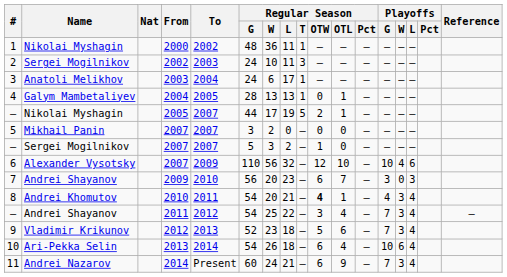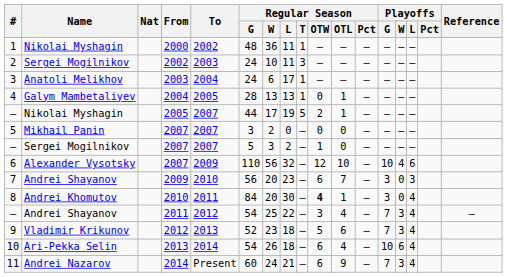 <table class="wikitable" style="text-align: center">
 <tr>
 <th rowspan="2">#</th>
 <th rowspan="2">Name</th>
 <th rowspan="2">Nat</th>
 <th rowspan="2">From</th>
 <th rowspan="2">To</th>
 <th colspan="7">Regular Season</th>
 <th colspan="4">Playoffs</th>
 <th rowspan="2">Reference</th>
 </tr>
 <tr>
 <th>G</th>
 <th>W</th>
 <th>L</th>
 <th>T</th>
 <th>OTW</th>
 <th>OTL</th>
 <th>Pct</th>
 <th>G</th>
 <th>W</th>
 <th>L</th>
 <th>Pct</th>
 </tr>
 <tr>
 <td align=center>1</td>
 <td align=left><a href='#'>Nikolai Myshagin</a></td>
 <td></td>
 <td align=left><a href='#'>2000</a></td>
 <td align=left><a href='#'>2002</a></td>
 <td>48</td>
 <td>36</td>
 <td>11</td>
 <td>1</td>
 <td>—</td>
 <td>—</td>
 <td>—</td>
 <td>—</td>
 <td>—</td>
 <td>—</td>
 <td></td>
 <td></td>
 </tr>
 <tr>
 <td align=center>2</td>
 <td align=left><a href='#'>Sergei Mogilnikov</a></td>
 <td></td>
 <td align=left><a href='#'>2002</a></td>
 <td align=left><a href='#'>2003</a></td>
 <td>24</td>
 <td>10</td>
 <td>11</td>
 <td>3</td>
 <td>—</td>
 <td>—</td>
 <td>—</td>
 <td>—</td>
 <td>—</td>
 <td>—</td>
 <td></td>
 <td></td>
 </tr>
 <tr>
 <td align=center>3</td>
 <td align=left><a href='#'>Anatoli Melikhov</a></td>
 <td></td>
 <td align=left><a href='#'>2003</a></td>
 <td align=left><a href='#'>2004</a></td>
 <td>24</td>
 <td>6</td>
 <td>17</td>
 <td>1</td>
 <td>—</td>
 <td>—</td>
 <td>—</td>
 <td>—</td>
 <td>—</td>
 <td>—</td>
 <td></td>
 <td></td>
 </tr>
 <tr>
 <td align=center>4</td>
 <td align=left><a href='#'>Galym Mambetaliyev</a></td>
 <td></td>
 <td align=left><a href='#'>2004</a></td>
 <td align=left><a href='#'>2005</a></td>
 <td>28</td>
 <td>13</td>
 <td>13</td>
 <td>1</td>
 <td>0</td>
 <td>1</td>
 <td>—</td>
 <td>—</td>
 <td>—</td>
 <td>—</td>
 <td></td>
 <td></td>
 </tr>
 <tr>
 <td align=center>—</td>
 <td align=left>Nikolai Myshagin</td>
 <td></td>
 <td align=left><a href='#'>2005</a></td>
 <td align=left><a href='#'>2007</a></td>
 <td>44</td>
 <td>17</td>
 <td>19</td>
 <td>5</td>
 <td>2</td>
 <td>1</td>
 <td>—</td>
 <td>—</td>
 <td>—</td>
 <td>—</td>
 <td></td>
 <td></td>
 </tr>
 <tr>
 <td align=center>5</td>
 <td align=left><a href='#'>Mikhail Panin</a></td>
 <td></td>
 <td align=left><a href='#'>2007</a></td>
 <td align=left><a href='#'>2007</a></td>
 <td>3</td>
 <td>2</td>
 <td>0</td>
 <td>—</td>
 <td>0</td>
 <td>0</td>
 <td>—</td>
 <td>—</td>
 <td>—</td>
 <td>—</td>
 <td></td>
 <td></td>
 </tr>
 <tr>
 <td align=center>—</td>
 <td align=left>Sergei Mogilnikov</td>
 <td></td>
 <td align=left><a href='#'>2007</a></td>
 <td align=left><a href='#'>2007</a></td>
 <td>5</td>
 <td>3</td>
 <td>2</td>
 <td>—</td>
 <td>1</td>
 <td>0</td>
 <td>—</td>
 <td>—</td>
 <td>—</td>
 <td>—</td>
 <td></td>
 <td></td>
 </tr>
 <tr>
 <td align=center>6</td>
 <td align=left><a href='#'>Alexander Vysotsky</a></td>
 <td></td>
 <td align=left><a href='#'>2007</a></td>
 <td align=left><a href='#'>2009</a></td>
 <td>110</td>
 <td>56</td>
 <td>32</td>
 <td>—</td>
 <td>12</td>
 <td>10</td>
 <td>—</td>
 <td>10</td>
 <td>4</td>
 <td>6</td>
 <td></td>
 <td></td>
 </tr>
 <tr>
 <td align=center>7</td>
 <td align=left><a href='#'>Andrei Shayanov</a></td>
 <td></td>
 <td align=left><a href='#'>2009</a></td>
 <td align=left><a href='#'>2010</a></td>
 <td>56</td>
 <td>20</td>
 <td>23</td>
 <td>—</td>
 <td>6</td>
 <td>7</td>
 <td>—</td>
 <td>3</td>
 <td>0</td>
 <td>3</td>
 <td></td>
 <td></td>
 </tr>
 <tr>
 <td align=center>8</td>
 <td align=left><a href='#'>Andrei Khomutov</a></td>
 <td></td>
 <td align=left><a href='#'>2010</a></td>
 <td align=left><a href='#'>2011</a></td>
-<td>54</td>
+<td>84</td>
 <td>20</td>
-<td>21</td>
+<td>30</td>
 <td>—</td>
 <td><strong>4</strong></td>
 <td>1</td>
 <td>—</td>
-<td>4</td>
 <td>3</td>
+<td>0</td>
 <td>4</td>
 <td></td>
 <td></td>
 </tr>
 <tr>
 <td align=center>—</td>
 <td align=left>Andrei Shayanov</td>
 <td></td>
 <td align=left><a href='#'>2011</a></td>
 <td align=left><a href='#'>2012</a></td>
 <td>54</td>
 <td>25</td>
 <td>22</td>
 <td>—</td>
 <td>3</td>
 <td>4</td>
 <td>—</td>
 <td>7</td>
 <td>3</td>
 <td>4</td>
 <td></td>
 <td>—</td>
 </tr>
 <tr>
 <td align=center>9</td>
 <td align=left><a href='#'>Vladimir Krikunov</a></td>
 <td></td>
 <td align=left><a href='#'>2012</a></td>
 <td align=left><a href='#'>2013</a></td>
 <td>52</td>
 <td>23</td>
 <td>18</td>
 <td>—</td>
 <td>5</td>
 <td>6</td>
 <td>—</td>
 <td>7</td>
 <td>3</td>
 <td>4</td>
 <td></td>
 <td></td>
 </tr>
 <tr>
 <td align=center>10</td>
 <td align=left><a href='#'>Ari-Pekka Selin</a></td>
 <td></td>
 <td align=left><a href='#'>2013</a></td>
 <td align=left><a href='#'>2014</a></td>
 <td>54</td>
 <td>26</td>
 <td>18</td>
 <td>—</td>
 <td>6</td>
 <td>4</td>
 <td>—</td>
 <td>10</td>
 <td>6</td>
 <td>4</td>
 <td></td>
 <td></td>
 </tr>
 <tr>
 <td align=center>11</td>
 <td align=left><a href='#'>Andrei Nazarov</a></td>
 <td></td>
 <td align=left><a href='#'>2014</a></td>
 <td align=left>Present</td>
 <td>60</td>
 <td>24</td>
 <td>21</td>
 <td>—</td>
 <td>6</td>
 <td>9</td>
 <td>—</td>
 <td>7</td>
 <td>3</td>
 <td>4</td>
 <td></td>
 <td></td>
 </tr>
 </table>
